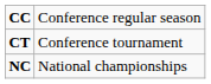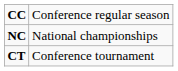 <table class="wikitable">
 <tr>
 <td><strong>CC</strong></td>
 <td>Conference regular season</td>
 </tr>
 <tr>
+<td><strong>NC</strong></td>
+<td>National championships</td>
+</tr>
+<tr>
 <td><strong>CT</strong></td>
 <td>Conference tournament</td>
 </tr>
-<tr>
-<td><strong>NC</strong></td>
-<td>National championships</td>
-</tr>
 </table>
